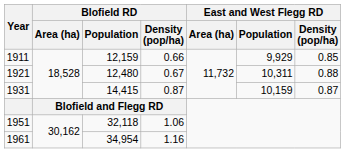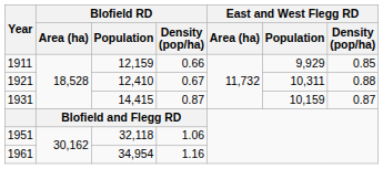 <table class="wikitable">
 <tr>
 <th rowspan="2">Year</th>
 <th colspan="3">Blofield RD</th>
 <th colspan="3">East and West Flegg RD</th>
 </tr>
 <tr>
 <th>Area (ha)<br></th>
 <th>Population<br></th>
 <th>Density<br>(pop/ha)</th>
 <th>Area (ha)<br></th>
 <th>Population<br></th>
 <th>Density<br>(pop/ha)</th>
 </tr>
 <tr>
 <td>1911</td>
 <td style="text-align:right;" rowspan="3">18,528</td>
 <td style="text-align:right;">12,159</td>
 <td style="text-align:right;">0.66</td>
 <td style="text-align:right;" rowspan="3">11,732</td>
 <td style="text-align:right;">9,929</td>
 <td style="text-align:right;">0.85</td>
 </tr>
 <tr>
 <td>1921</td>
-<td style="text-align:right;">12,480</td>
+<td style="text-align:right;">12,410</td>
 <td style="text-align:right;">0.67</td>
 <td style="text-align:right;">10,311</td>
 <td style="text-align:right;">0.88</td>
 </tr>
 <tr>
 <td>1931</td>
 <td style="text-align:right;">14,415</td>
 <td style="text-align:right;">0.87</td>
 <td style="text-align:right;">10,159</td>
 <td style="text-align:right;">0.87</td>
 </tr>
 <tr>
 <th></th>
 <th colspan="3">Blofield and Flegg RD</th>
 </tr>
 <tr>
 <td>1951</td>
 <td style="text-align:right;" rowspan="2">30,162</td>
 <td style="text-align:right;">32,118</td>
 <td style="text-align:right;">1.06</td>
 </tr>
 <tr>
 <td>1961</td>
 <td style="text-align:right;">34,954</td>
 <td style="text-align:right;">1.16</td>
 </tr>
 </table>
